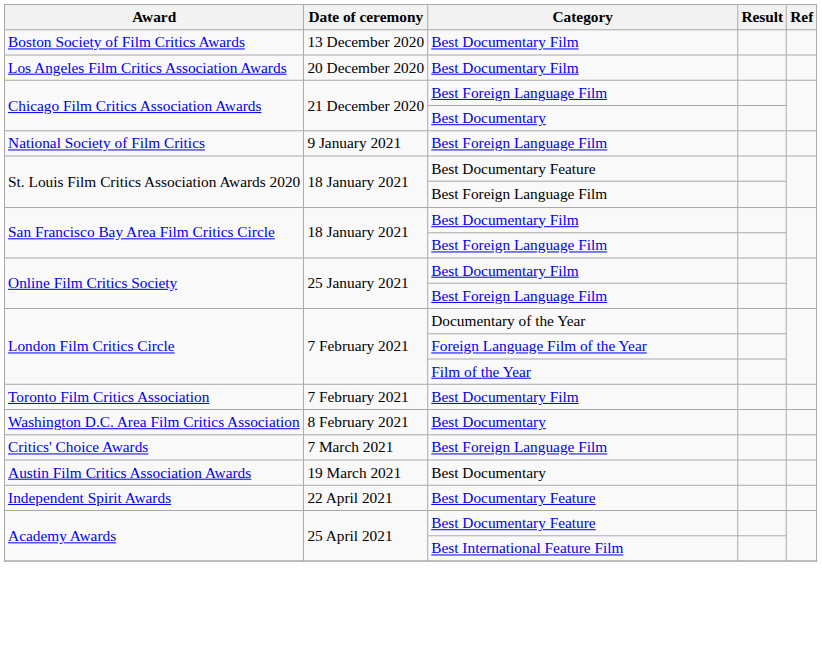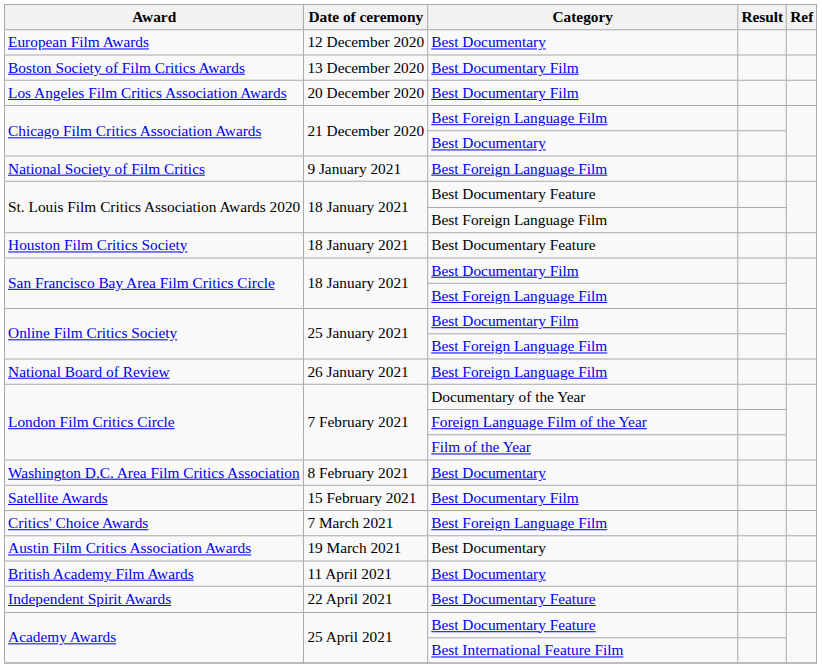 <table class="wikitable sortable" style="font-size: 95%;">
 <tr>
 <th>Award</th>
 <th>Date of ceremony</th>
 <th style="width:300px;">Category</th>
 <th>Result</th>
 <th>Ref</th>
+</tr>
+<tr>
+<td><a href='#'>European Film Awards</a></td>
+<td>12 December 2020</td>
+<td><a href='#'>Best Documentary</a></td>
+<td></td>
+<td></td>
 </tr>
 <tr>
 <td><a href='#'>Boston Society of Film Critics Awards</a></td>
 <td>13 December 2020</td>
 <td><a href='#'>Best Documentary Film</a></td>
 <td></td>
 <td></td>
 </tr>
 <tr>
 <td><a href='#'>Los Angeles Film Critics Association Awards</a></td>
 <td>20 December 2020</td>
 <td><a href='#'>Best Documentary Film</a></td>
 <td></td>
 <td></td>
 </tr>
 <tr>
 <td rowspan=2><a href='#'>Chicago Film Critics Association Awards</a></td>
 <td rowspan=2>21 December 2020</td>
 <td><a href='#'>Best Foreign Language Film</a></td>
 <td></td>
 <td rowspan=2></td>
 </tr>
 <tr>
 <td><a href='#'>Best Documentary</a></td>
 <td></td>
 </tr>
 <tr>
 <td><a href='#'>National Society of Film Critics</a></td>
 <td>9 January 2021</td>
 <td><a href='#'>Best Foreign Language Film</a></td>
 <td></td>
 <td></td>
 </tr>
 <tr>
 <td rowspan=2>St. Louis Film Critics Association Awards 2020</td>
 <td rowspan=2>18 January 2021</td>
 <td>Best Documentary Feature</td>
 <td></td>
 <td rowspan=2></td>
 </tr>
 <tr>
 <td>Best Foreign Language Film</td>
 <td></td>
 </tr>
 <tr>
+<td><a href='#'>Houston Film Critics Society</a></td>
+<td>18 January 2021</td>
+<td>Best Documentary Feature</td>
+<td></td>
+<td></td>
+</tr>
+<tr>
 <td rowspan=2><a href='#'>San Francisco Bay Area Film Critics Circle</a></td>
 <td rowspan=2>18 January 2021</td>
 <td><a href='#'>Best Documentary Film</a></td>
 <td></td>
 <td rowspan=2></td>
 </tr>
 <tr>
 <td><a href='#'>Best Foreign Language Film</a></td>
 <td></td>
 </tr>
 <tr>
 <td rowspan=2><a href='#'>Online Film Critics Society</a></td>
 <td rowspan=2>25 January 2021</td>
 <td><a href='#'>Best Documentary Film</a></td>
 <td></td>
 <td rowspan=2></td>
 </tr>
 <tr>
 <td><a href='#'>Best Foreign Language Film</a></td>
 <td></td>
 </tr>
 <tr>
+<td><a href='#'>National Board of Review</a></td>
+<td>26 January 2021</td>
+<td><a href='#'>Best Foreign Language Film</a></td>
+<td></td>
+<td></td>
+</tr>
+<tr>
 <td rowspan=3><a href='#'>London Film Critics Circle</a></td>
 <td rowspan=3>7 February 2021</td>
 <td>Documentary of the Year</td>
 <td></td>
 <td rowspan=3></td>
 </tr>
 <tr>
 <td><a href='#'>Foreign Language Film of the Year</a></td>
 <td></td>
 </tr>
 <tr>
 <td><a href='#'>Film of the Year</a></td>
 <td></td>
 </tr>
 <tr>
-<td><a href='#'>Toronto Film Critics Association</a></td>
-<td>7 February 2021</td>
-<td><a href='#'>Best Documentary Film</a></td>
+<td><a href='#'>Washington D.C. Area Film Critics Association</a></td>
+<td>8 February 2021</td>
+<td><a href='#'>Best Documentary</a></td>
 <td></td>
 <td></td>
 </tr>
 <tr>
-<td><a href='#'>Washington D.C. Area Film Critics Association</a></td>
-<td>8 February 2021</td>
-<td><a href='#'>Best Documentary</a></td>
+<td><a href='#'>Satellite Awards</a></td>
+<td>15 February 2021</td>
+<td><a href='#'>Best Documentary Film</a></td>
 <td></td>
 <td></td>
 </tr>
 <tr>
 <td><a href='#'>Critics' Choice Awards</a></td>
 <td>7 March 2021</td>
 <td><a href='#'>Best Foreign Language Film</a></td>
 <td></td>
 <td></td>
 </tr>
 <tr>
 <td><a href='#'>Austin Film Critics Association Awards</a></td>
 <td>19 March 2021</td>
 <td>Best Documentary</td>
+<td></td>
+<td></td>
+</tr>
+<tr>
+<td><a href='#'>British Academy Film Awards</a></td>
+<td>11 April 2021</td>
+<td><a href='#'>Best Documentary</a></td>
 <td></td>
 <td></td>
 </tr>
 <tr>
 <td><a href='#'>Independent Spirit Awards</a></td>
 <td>22 April 2021</td>
 <td><a href='#'>Best Documentary Feature</a></td>
 <td></td>
 <td></td>
 </tr>
 <tr>
 <td rowspan="2"><a href='#'>Academy Awards</a></td>
 <td rowspan="2">25 April 2021</td>
 <td><a href='#'>Best Documentary Feature</a></td>
 <td></td>
 <td rowspan=2></td>
 </tr>
 <tr>
 <td><a href='#'>Best International Feature Film</a></td>
 <td></td>
 </tr>
 <tr>
 </tr>
 </table>
